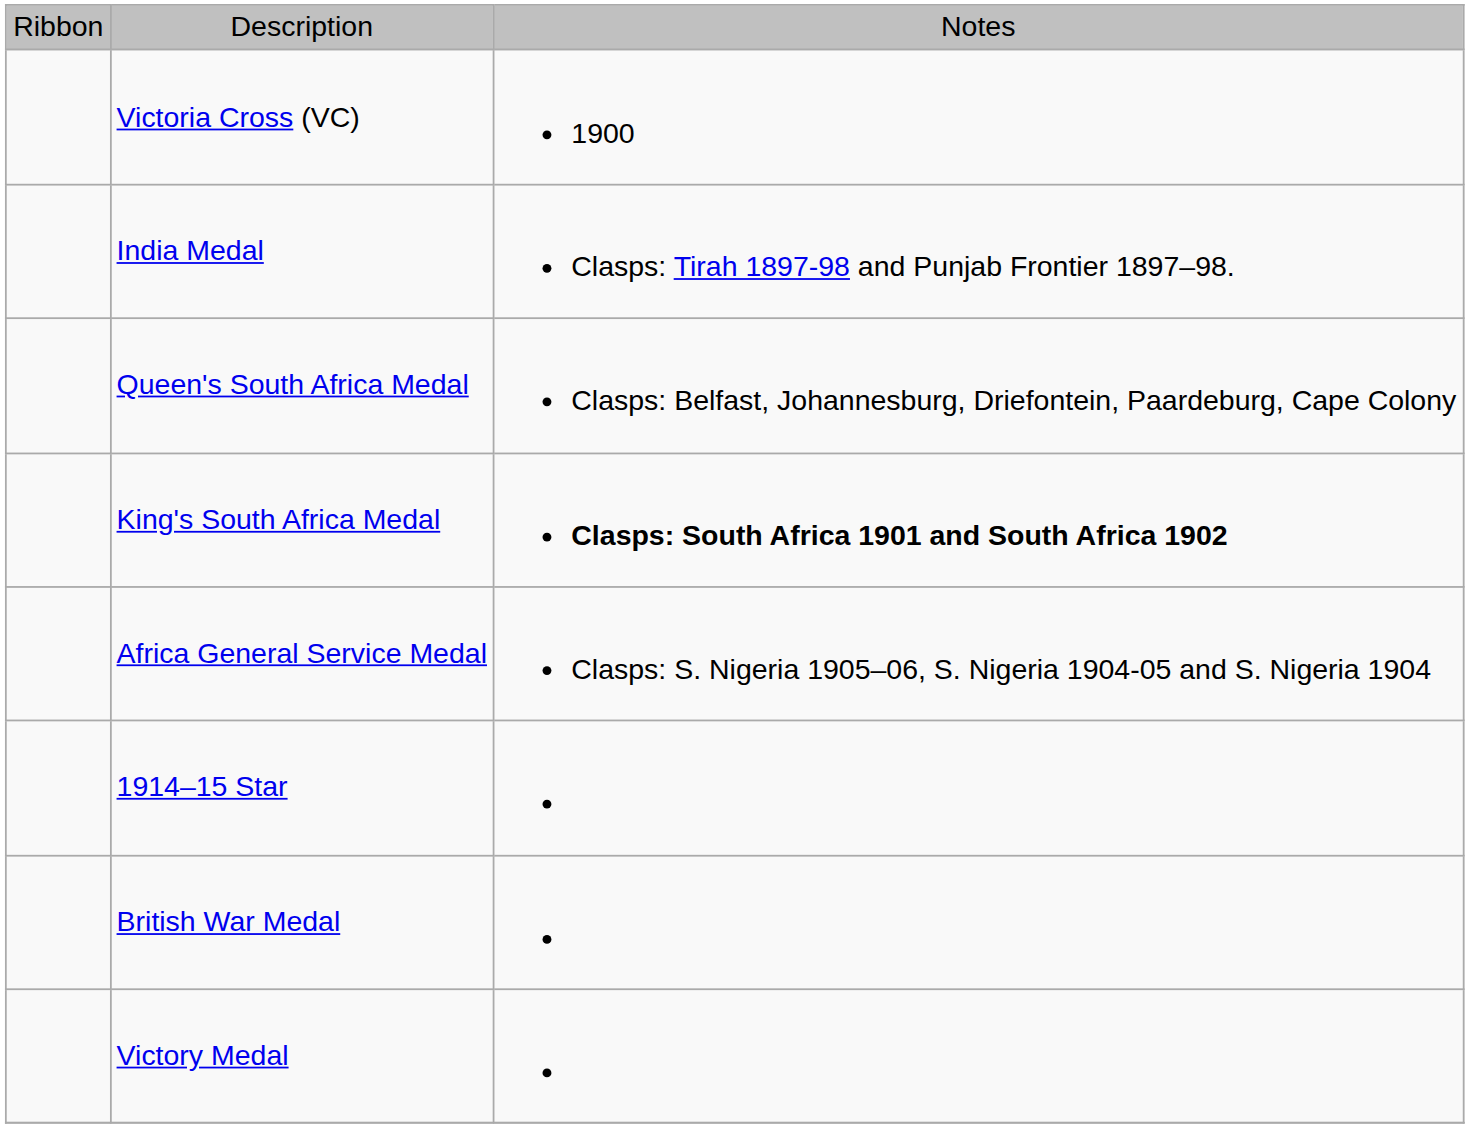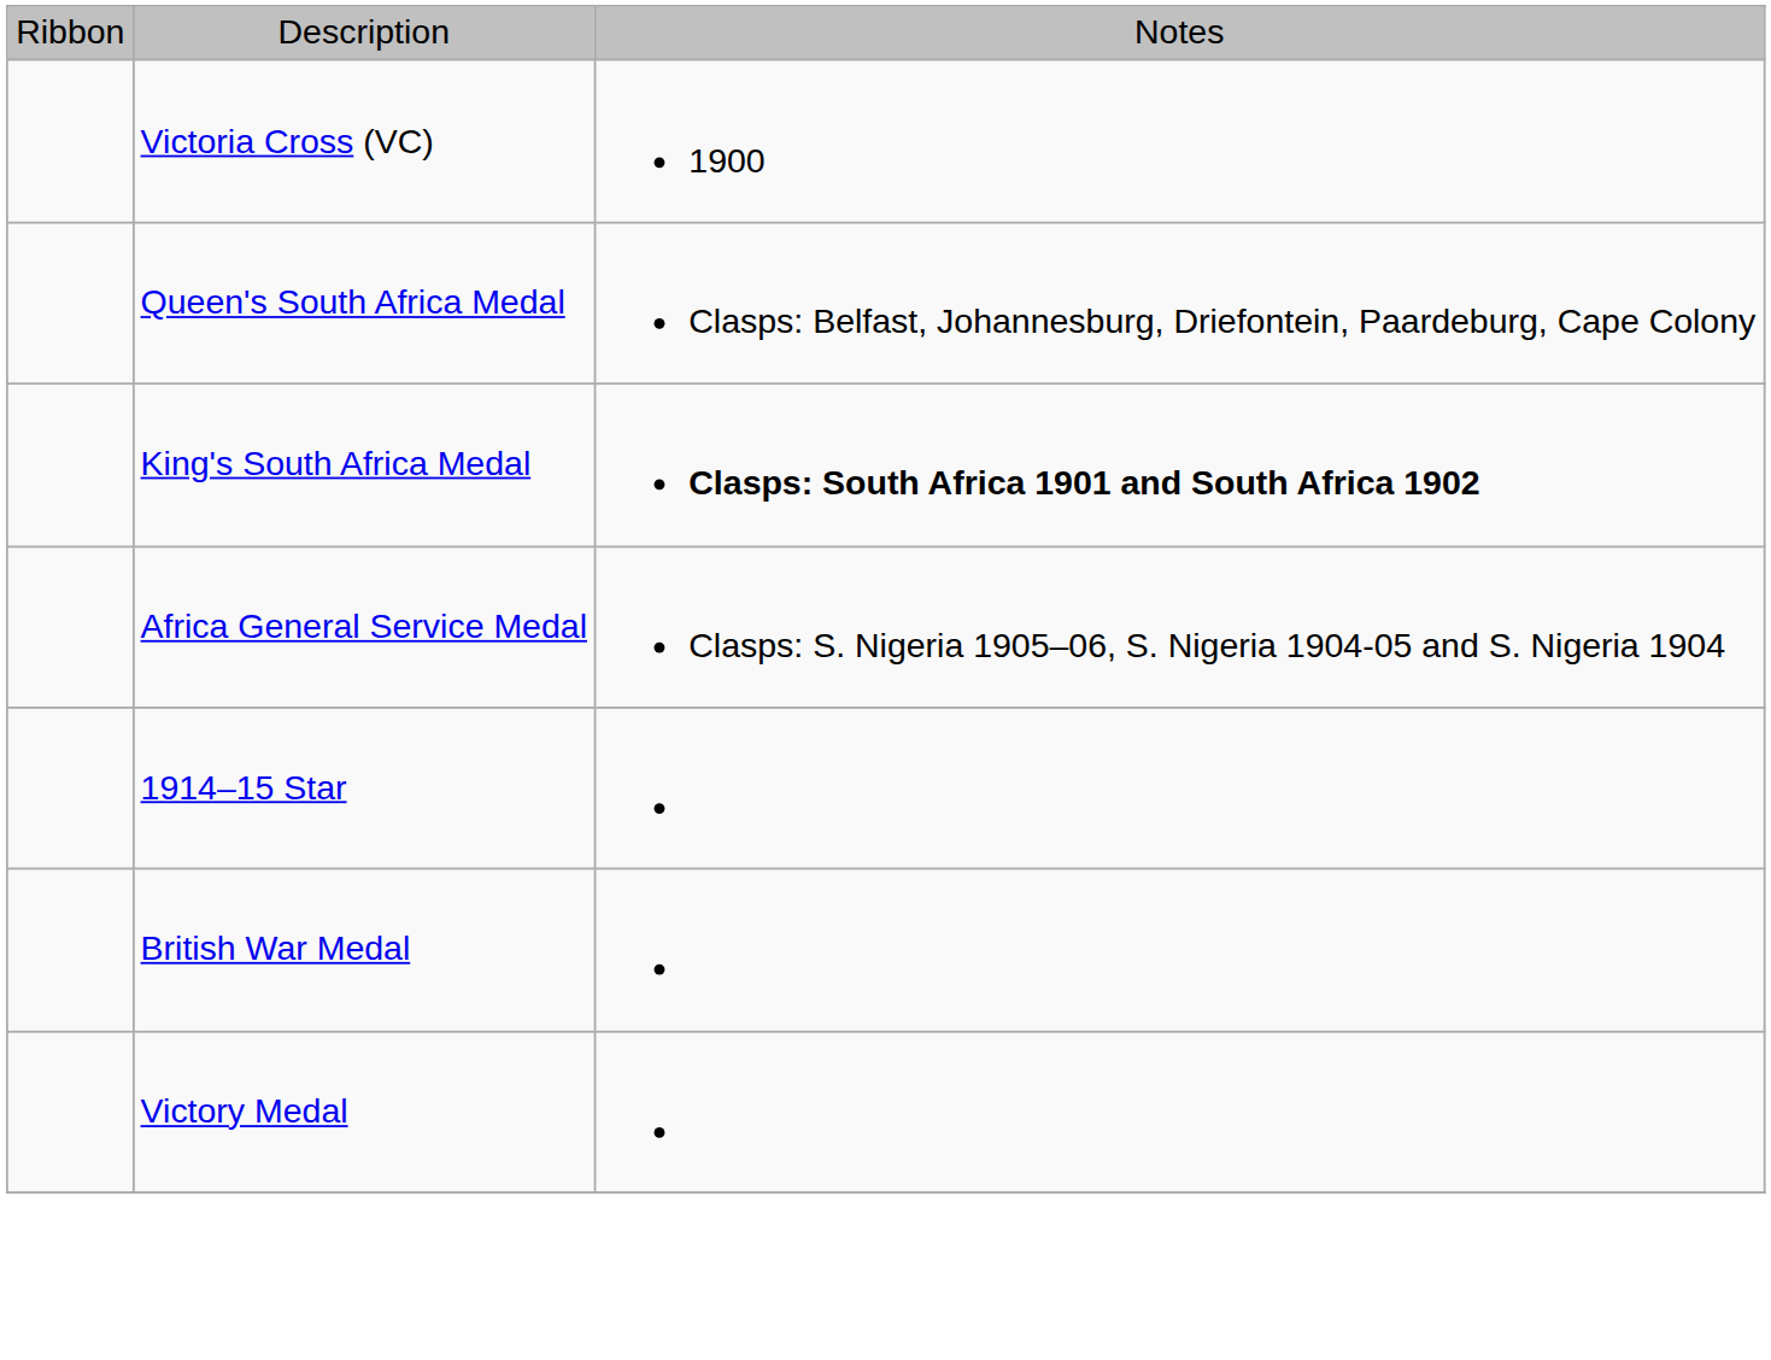 <table class="wikitable" style="margin:1em auto;">
 <tr style="background:silver;" align="center">
 <td>Ribbon</td>
 <td>Description</td>
 <td>Notes</td>
 </tr>
 <tr>
 <td></td>
 <td><a href='#'>Victoria Cross</a> (VC)</td>
 <td><br><ul><li>1900</li></ul></td>
-</tr>
-<tr>
-<td></td>
-<td><a href='#'>India Medal</a></td>
-<td><br><ul><li>Clasps: <a href='#'>Tirah 1897-98</a> and Punjab Frontier 1897–98.</li></ul></td>
 </tr>
 <tr>
 <td></td>
 <td><a href='#'>Queen's South Africa Medal</a></td>
 <td><br><ul><li>Clasps: Belfast, Johannesburg, Driefontein, Paardeburg, Cape Colony</li></ul></td>
 </tr>
 <tr>
 <td></td>
 <td><a href='#'>King's South Africa Medal</a></td>
 <td><strong><br><ul><li>Clasps: South Africa 1901 and South Africa 1902</li></ul></strong></td>
 </tr>
 <tr>
 <td></td>
 <td><a href='#'>Africa General Service Medal</a></td>
 <td><br><ul><li>Clasps: S. Nigeria 1905–06, S. Nigeria 1904-05 and S. Nigeria 1904</li></ul></td>
 </tr>
 <tr>
 <td></td>
 <td><a href='#'>1914–15 Star</a></td>
 <td><br><ul><li></li></ul></td>
 </tr>
 <tr>
 <td></td>
 <td><a href='#'>British War Medal</a></td>
 <td><br><ul><li></li></ul></td>
 </tr>
 <tr>
 <td></td>
 <td><a href='#'>Victory Medal</a></td>
 <td><br><ul><li></li></ul></td>
 </tr>
 <tr>
 </tr>
 </table>
